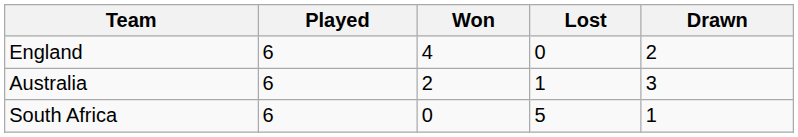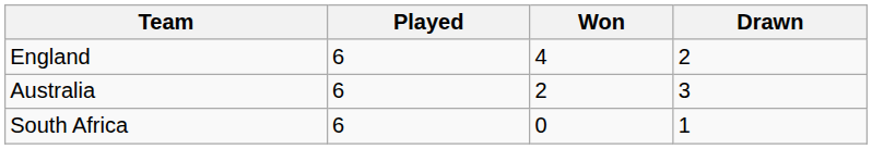 <table class="wikitable" width=50%>
 <tr bgcolor=#efefef>
 <th>Team</th>
 <th>Played</th>
 <th>Won</th>
-<th>Lost</th>
 <th>Drawn</th>
 </tr>
 <tr>
 <td>England</td>
 <td>6</td>
 <td>4</td>
-<td>0</td>
 <td>2</td>
 </tr>
 <tr>
 <td>Australia</td>
 <td>6</td>
 <td>2</td>
-<td>1</td>
 <td>3</td>
 </tr>
 <tr>
 <td>South Africa</td>
 <td>6</td>
 <td>0</td>
-<td>5</td>
 <td>1</td>
 </tr>
 </table>
